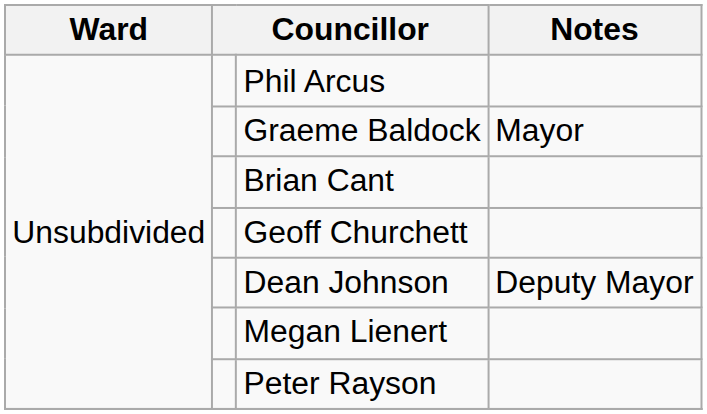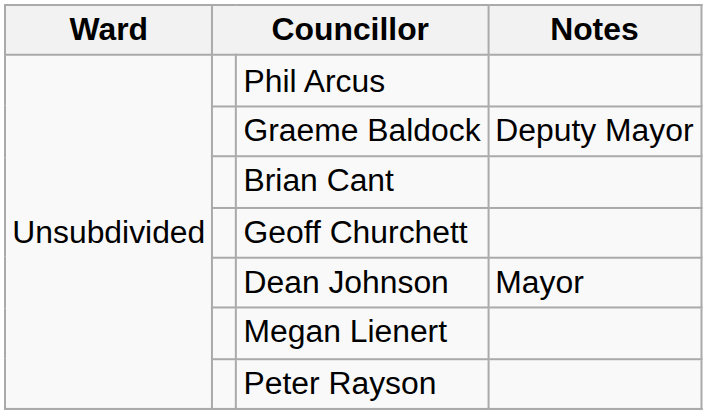 <table class="wikitable">
 <tr>
 <th>Ward</th>
 <th colspan="2">Councillor</th>
 <th>Notes</th>
 </tr>
 <tr>
 <td rowspan="7">Unsubdivided</td>
 <td> </td>
 <td>Phil Arcus</td>
 <td></td>
 </tr>
 <tr>
 <td> </td>
 <td>Graeme Baldock</td>
-<td>Mayor</td>
+<td>Deputy Mayor</td>
 </tr>
 <tr>
 <td> </td>
 <td>Brian Cant</td>
 <td></td>
 </tr>
 <tr>
 <td> </td>
 <td>Geoff Churchett</td>
 <td></td>
 </tr>
 <tr>
 <td> </td>
 <td>Dean Johnson</td>
-<td>Deputy Mayor</td>
+<td>Mayor</td>
 </tr>
 <tr>
 <td> </td>
 <td>Megan Lienert</td>
 <td></td>
 </tr>
 <tr>
 <td> </td>
 <td>Peter Rayson</td>
 <td></td>
 </tr>
 <tr>
 </tr>
 </table>
